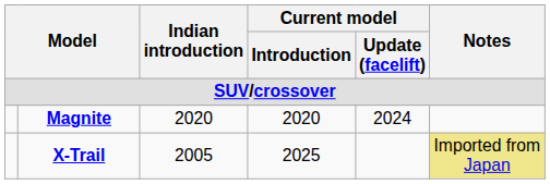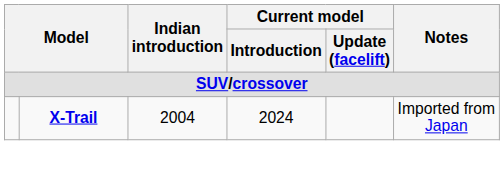 <table class="wikitable" style="text-align: center; width: 40%">
 <tr>
 <th colspan="2" rowspan="2" width="25%">Model</th>
 <th rowspan="2" width="10%">Indian introduction</th>
 <th colspan="2">Current model</th>
 <th rowspan="2">Notes</th>
 </tr>
 <tr>
 <th width="10%">Introduction</th>
 <th width="10%">Update (<a href='#'>facelift</a>)</th>
 </tr>
 <tr bgcolor="#e0e0e0">
 <td colspan="6"><strong><a href='#'>SUV</a>/<a href='#'>crossover</a></strong></td>
 </tr>
 <tr>
 <td></td>
-<td><strong><a href='#'>Magnite</a></strong></td>
-<td>2020</td>
-<td>2020</td>
+<td><strong><a href='#'>X-Trail</a></strong></td>
+<td>2004</td>
 <td>2024</td>
 <td></td>
-</tr>
-<tr>
-<td></td>
-<td><strong><a href='#'>X-Trail</a></strong></td>
-<td>2005</td>
-<td>2025</td>
-<td></td>
-<td style="background: khaki;">Imported from <a href='#'>Japan</a></td>
+<td>Imported from <a href='#'>Japan</a></td>
 </tr>
 </table>
